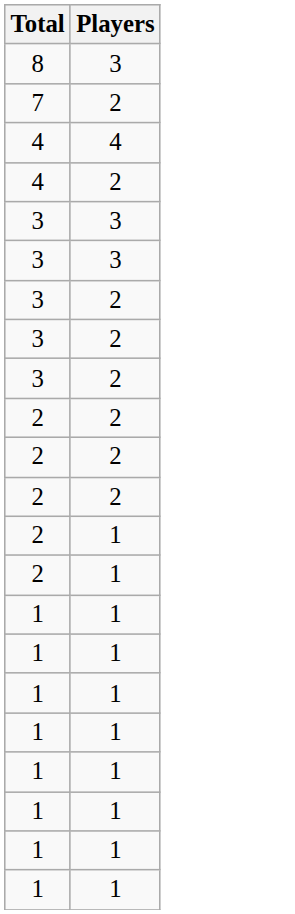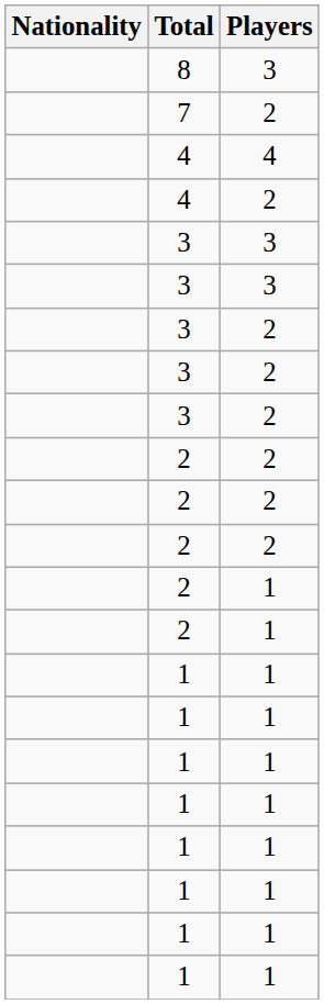 <table class="sortable plainrowheaders wikitable">
 <tr>
+<th scope=col>Nationality</th>
 <th scope=col>Total</th>
 <th scope=col>Players</th>
 </tr>
 <tr>
+<td scope=row></td>
 <td align=center>8</td>
 <td align=center>3</td>
 </tr>
 <tr>
+<td scope=row></td>
 <td align=center>7</td>
 <td align=center>2</td>
 </tr>
 <tr>
+<td scope=row></td>
 <td align=center>4</td>
 <td align=center>4</td>
 </tr>
 <tr>
+<td scope=row></td>
 <td align=center>4</td>
 <td align=center>2</td>
 </tr>
 <tr>
+<td scope=row></td>
 <td align=center>3</td>
 <td align=center>3</td>
 </tr>
 <tr>
+<td scope=row></td>
 <td align=center>3</td>
 <td align=center>3</td>
 </tr>
 <tr>
+<td scope=row></td>
 <td align=center>3</td>
 <td align=center>2</td>
 </tr>
 <tr>
+<td scope=row></td>
 <td align=center>3</td>
 <td align=center>2</td>
 </tr>
 <tr>
+<td scope=row></td>
 <td align=center>3</td>
 <td align=center>2</td>
 </tr>
 <tr>
+<td scope=row></td>
 <td align=center>2</td>
 <td align=center>2</td>
 </tr>
 <tr>
+<td scope=row></td>
 <td align=center>2</td>
 <td align=center>2</td>
 </tr>
 <tr>
+<td scope=row></td>
 <td align=center>2</td>
 <td align=center>2</td>
 </tr>
 <tr>
+<td scope=row></td>
 <td align=center>2</td>
 <td align=center>1</td>
 </tr>
 <tr>
+<td scope=row></td>
 <td align=center>2</td>
 <td align=center>1</td>
 </tr>
 <tr>
+<td scope=row></td>
 <td align=center>1</td>
 <td align=center>1</td>
 </tr>
 <tr>
+<td scope=row></td>
 <td align=center>1</td>
 <td align=center>1</td>
 </tr>
 <tr>
+<td scope=row></td>
 <td align=center>1</td>
 <td align=center>1</td>
 </tr>
 <tr>
+<td scope=row></td>
 <td align=center>1</td>
 <td align=center>1</td>
 </tr>
 <tr>
+<td scope=row></td>
 <td align=center>1</td>
 <td align=center>1</td>
 </tr>
 <tr>
+<td scope=row></td>
 <td align=center>1</td>
 <td align=center>1</td>
 </tr>
 <tr>
+<td scope=row></td>
 <td align=center>1</td>
 <td align=center>1</td>
 </tr>
 <tr>
+<td scope=row></td>
 <td align=center>1</td>
 <td align=center>1</td>
 </tr>
 </table>
